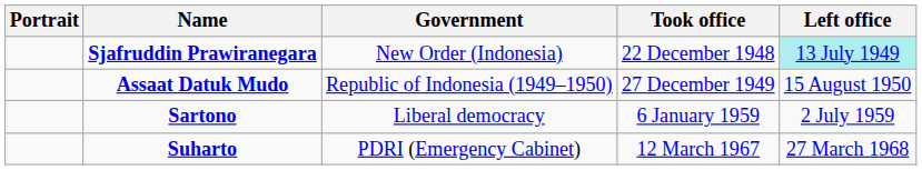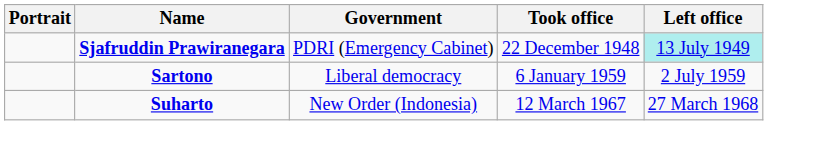 <table class="wikitable" style="text-align:center">
 <tr>
 <th>Portrait</th>
 <th>Name</th>
 <th>Government</th>
 <th>Took office</th>
 <th>Left office</th>
 </tr>
 <tr>
 <td></td>
 <td><strong><a href='#'>Sjafruddin Prawiranegara</a></strong><br></td>
-<td><a href='#'>New Order (Indonesia)</a></td>
+<td><a href='#'>PDRI</a> (<a href='#'>Emergency Cabinet</a>)</td>
 <td><a href='#'>22 December 1948</a></td>
 <td style="background: paleturquoise;"><a href='#'>13 July 1949</a></td>
-</tr>
-<tr>
-<td></td>
-<td><strong><a href='#'>Assaat Datuk Mudo</a></strong><br></td>
-<td><a href='#'>Republic of Indonesia (1949–1950)</a></td>
-<td><a href='#'>27 December 1949</a></td>
-<td><a href='#'>15 August 1950</a></td>
 </tr>
 <tr>
 <td></td>
 <td><strong><a href='#'>Sartono</a></strong><br></td>
 <td><a href='#'>Liberal democracy</a></td>
 <td><a href='#'>6 January 1959</a></td>
 <td><a href='#'>2 July 1959</a></td>
 </tr>
 <tr>
 <td></td>
 <td><strong><a href='#'>Suharto</a></strong><br></td>
-<td><a href='#'>PDRI</a> (<a href='#'>Emergency Cabinet</a>)</td>
+<td><a href='#'>New Order (Indonesia)</a></td>
 <td><a href='#'>12 March 1967</a></td>
 <td><a href='#'>27 March 1968</a></td>
 </tr>
 </table>
